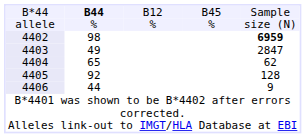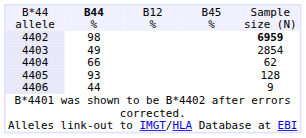 <table border="0" cellspacing="0" cellpadding="0" align="left" style="text-align:center; background:#ffffff; margin-right: 3em; border:2px #e0e0ff solid;">
 <tr style="background:#f0f0ff">
 <td style="width:70px">B*44</td>
 <td style="width:70px"><strong>B44</strong></td>
 <td style="width:70px">B12</td>
 <td style="width:70px">B45</td>
 <td style="width:70px">Sample</td>
 </tr>
 <tr style="background:#f0f0ff">
 <td>allele</td>
 <td>%</td>
 <td>%</td>
 <td>%</td>
 <td>size (N)</td>
 </tr>
 <tr>
 <td style = "background:#e8e8f8">4402</td>
 <td>98</td>
 <td></td>
 <td></td>
 <td><strong>6959</strong></td>
 </tr>
 <tr>
 <td style = "background:#e8e8f8">4403</td>
 <td>49</td>
 <td></td>
 <td></td>
-<td>2847</td>
+<td>2854</td>
 </tr>
 <tr>
 <td style = "background:#e8e8f8">4404</td>
-<td>65</td>
+<td>66</td>
 <td></td>
 <td></td>
 <td>62</td>
 </tr>
 <tr>
 <td style = "background:#e8e8f8">4405</td>
-<td>92</td>
+<td>93</td>
 <td></td>
 <td></td>
 <td>128</td>
 </tr>
 <tr>
 <td style = "background:#e8e8f8">4406</td>
 <td>44</td>
 <td></td>
 <td></td>
 <td>9</td>
 </tr>
 <tr>
 <td colspan = 5>B*4401 was shown to be B*4402 after errors corrected.</td>
 </tr>
 <tr>
 <td colspan = 5>Alleles link-out to <a href='#'>IMGT</a>/<a href='#'>HLA</a> Database at <a href='#'>EBI</a></td>
 </tr>
 </table>
